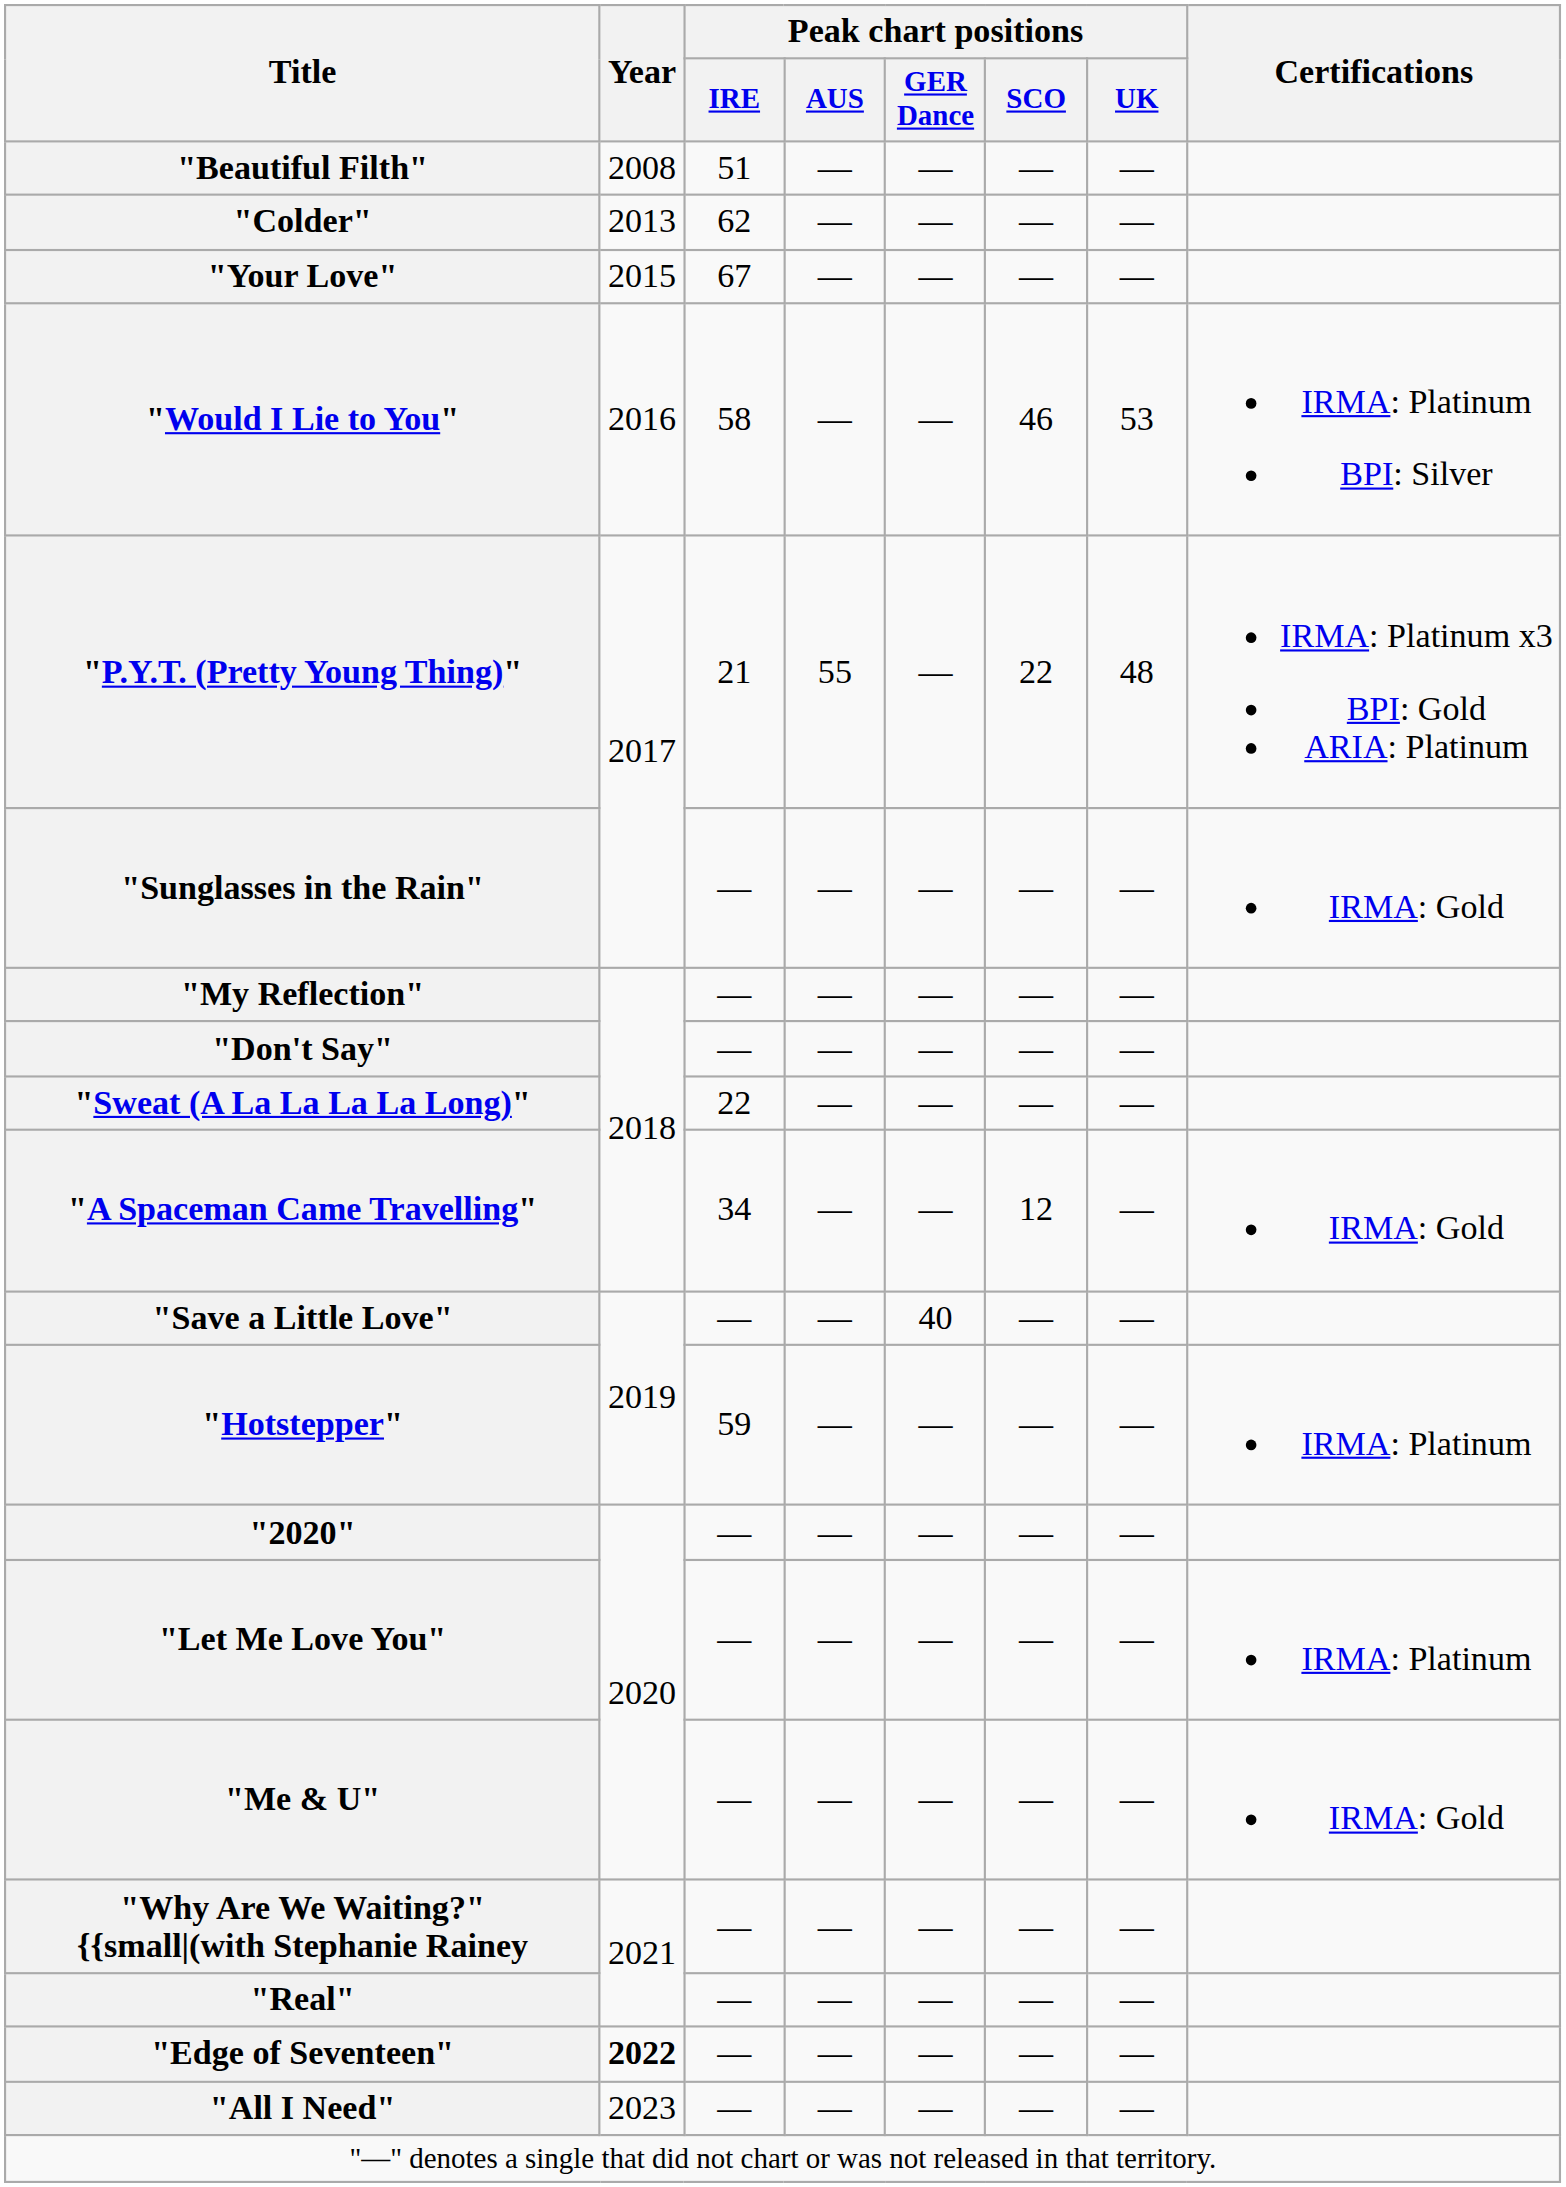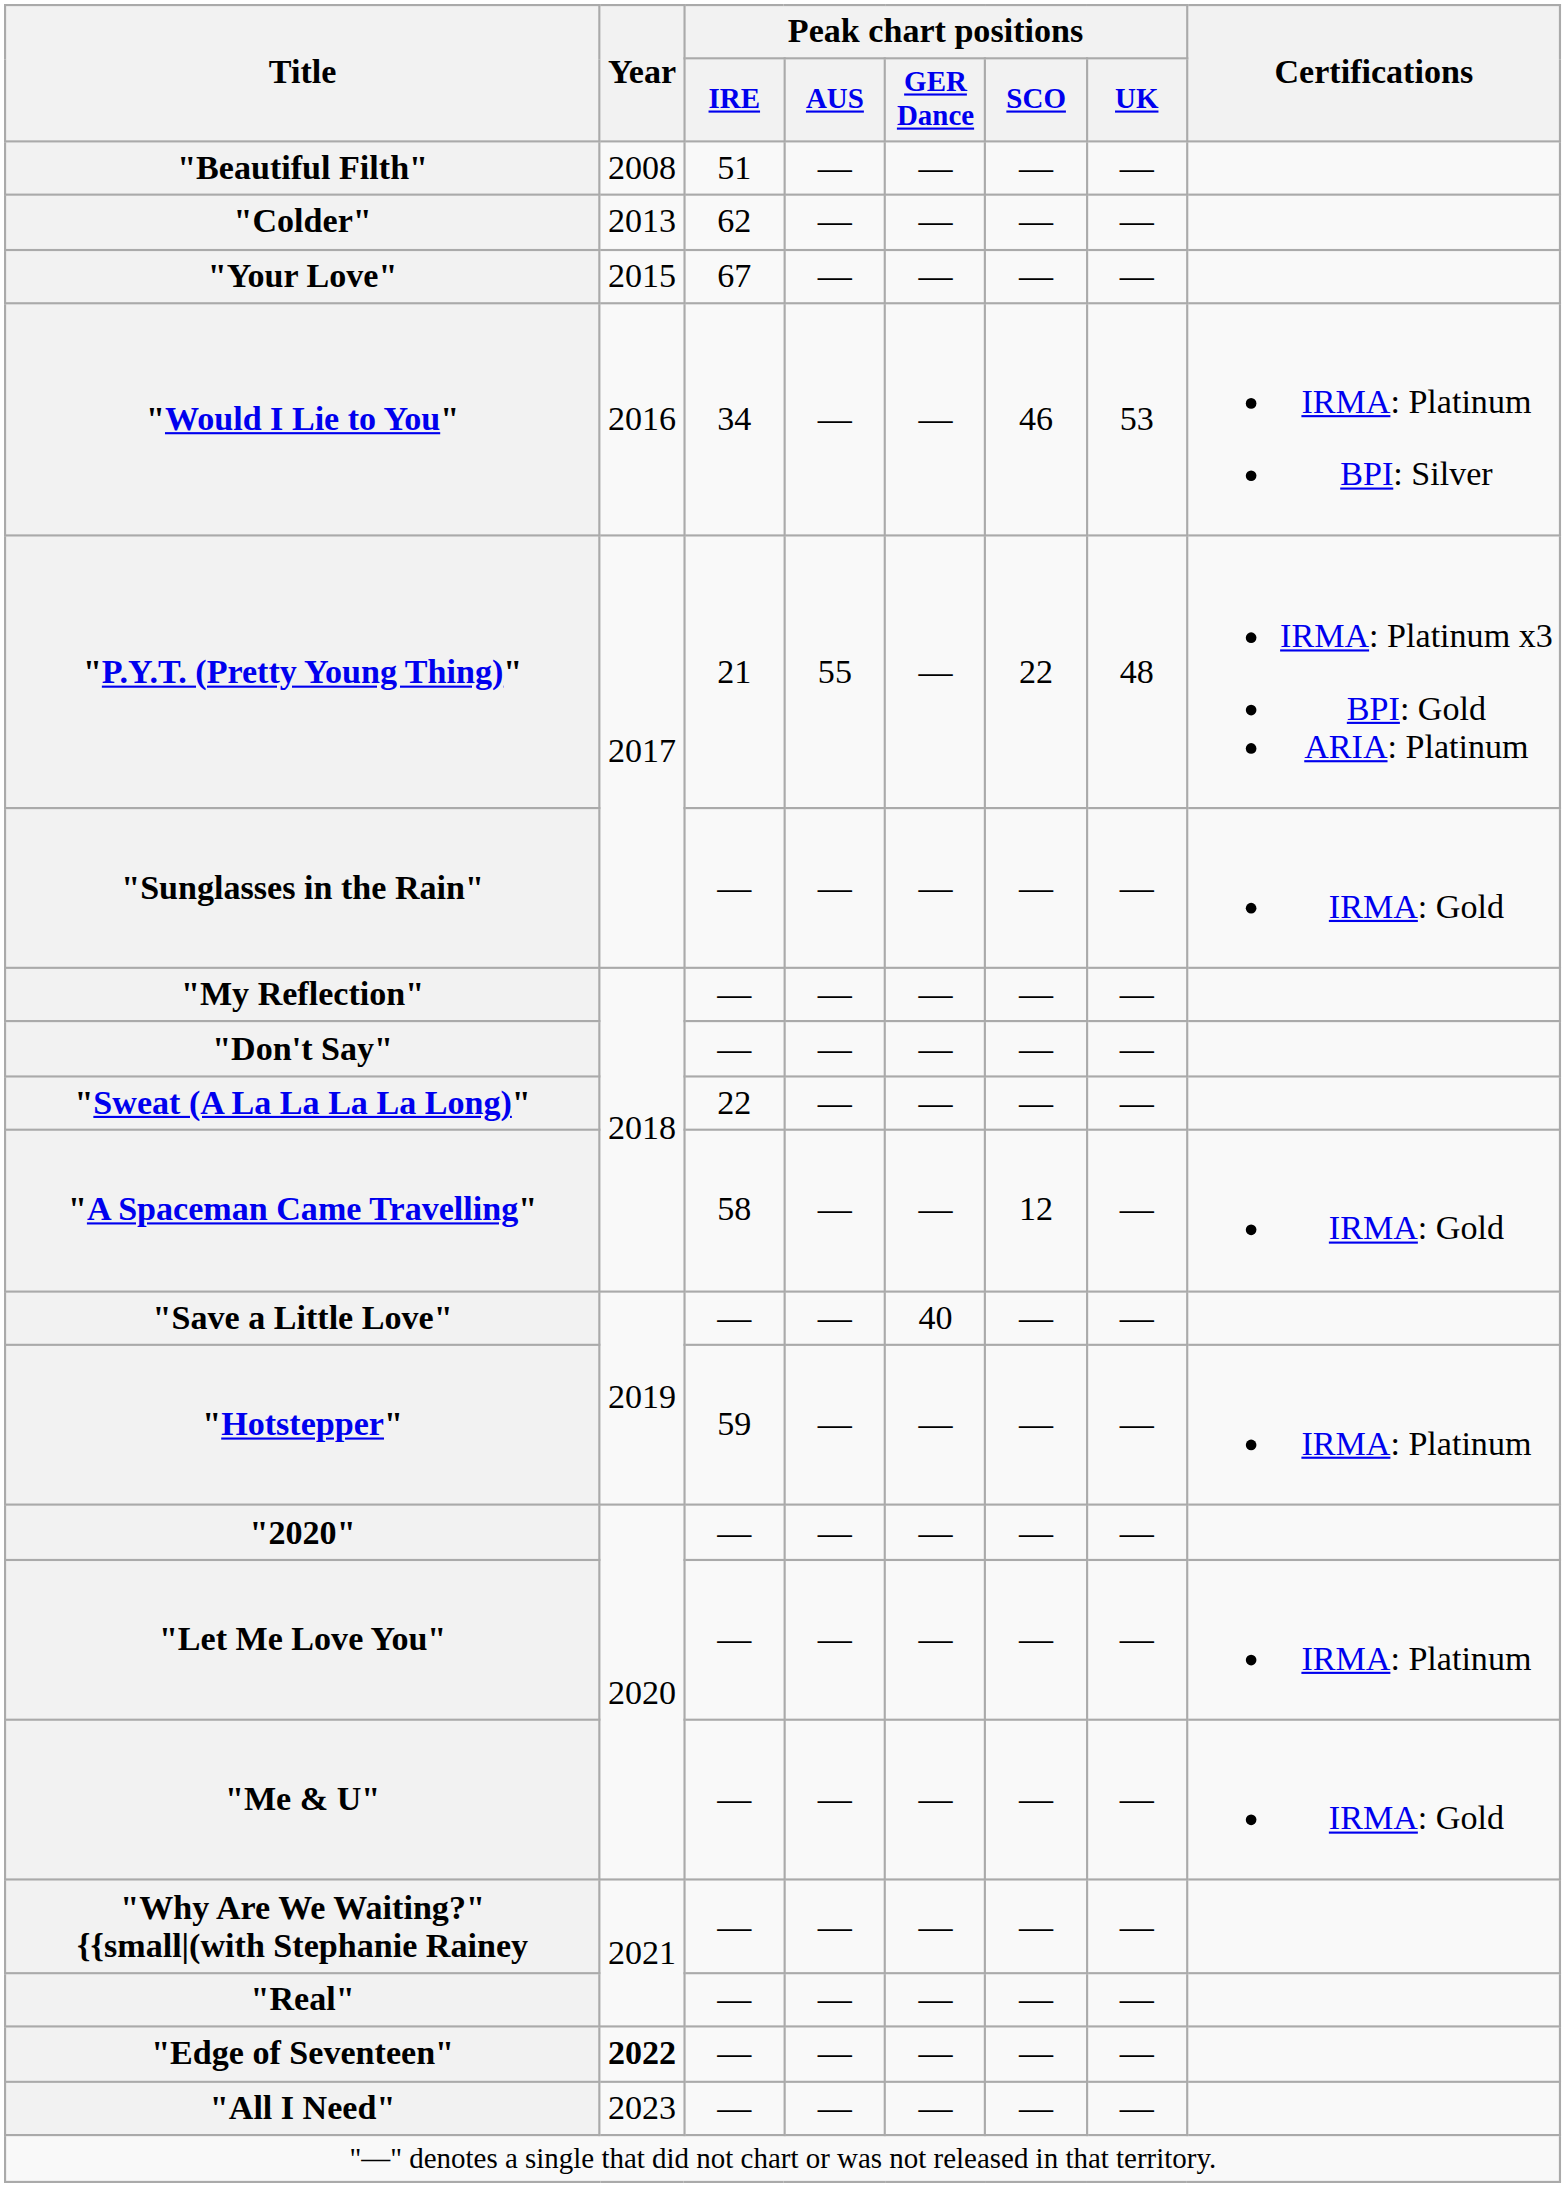 <table class="wikitable plainrowheaders" style="text-align:center;">
 <tr>
 <th scope="col" rowspan="2" style="width:17em;">Title</th>
 <th scope="col" rowspan="2" style="width:1em;">Year</th>
 <th scope="col" colspan="5" style="width:1em;">Peak chart positions</th>
 <th scope="col" rowspan="2">Certifications</th>
 </tr>
 <tr>
 <th scope="col" style="width:3em;font-size:85%;"><a href='#'>IRE</a><br></th>
 <th scope="col" style="width:3em;font-size:85%;"><a href='#'>AUS</a><br></th>
 <th scope="col" style="width:3em;font-size:85%;"><a href='#'>GER<br>Dance</a><br></th>
 <th scope="col" style="width:3em;font-size:85%;"><a href='#'>SCO</a><br></th>
 <th scope="col" style="width:3em;font-size:85%;"><a href='#'>UK</a><br></th>
 </tr>
 <tr>
 <th scope="row">"Beautiful Filth" <br></th>
 <td>2008</td>
 <td>51</td>
 <td>—</td>
 <td>—</td>
 <td>—</td>
 <td>—</td>
 <td></td>
 </tr>
 <tr>
 <th scope="row">"Colder" <br></th>
 <td>2013</td>
 <td>62</td>
 <td>—</td>
 <td>—</td>
 <td>—</td>
 <td>—</td>
 <td></td>
 </tr>
 <tr>
 <th scope="row">"Your Love"</th>
 <td>2015</td>
 <td>67</td>
 <td>—</td>
 <td>—</td>
 <td>—</td>
 <td>—</td>
 <td></td>
 </tr>
 <tr>
 <th scope="row">"<a href='#'>Would I Lie to You</a>"</th>
 <td>2016</td>
-<td>58</td>
+<td>34</td>
 <td>—</td>
 <td>—</td>
 <td>46</td>
 <td>53</td>
 <td><br><ul><li><a href='#'>IRMA</a>: Platinum</li></ul><ul><li><a href='#'>BPI</a>: Silver</li></ul></td>
 </tr>
 <tr>
 <th scope="row">"<a href='#'>P.Y.T. (Pretty Young Thing)</a>"</th>
 <td rowspan="2">2017</td>
 <td>21</td>
 <td>55</td>
 <td>—</td>
 <td>22</td>
 <td>48</td>
 <td><br><ul><li><a href='#'>IRMA</a>: Platinum x3</li></ul><ul><li><a href='#'>BPI</a>: Gold</li><li><a href='#'>ARIA</a>: Platinum</li></ul></td>
 </tr>
 <tr>
 <th scope="row">"Sunglasses in the Rain"<br></th>
 <td>—</td>
 <td>—</td>
 <td>—</td>
 <td>—</td>
 <td>—</td>
 <td><br><ul><li><a href='#'>IRMA</a>: Gold</li></ul></td>
 </tr>
 <tr>
 <th scope="row">"My Reflection"<br></th>
 <td rowspan="4">2018</td>
 <td>—</td>
 <td>—</td>
 <td>—</td>
 <td>—</td>
 <td>—</td>
 <td></td>
 </tr>
 <tr>
 <th scope="row">"Don't Say" <br></th>
 <td>—</td>
 <td>—</td>
 <td>—</td>
 <td>—</td>
 <td>—</td>
 <td></td>
 </tr>
 <tr>
 <th scope="row">"<a href='#'>Sweat (A La La La La Long)</a>"</th>
 <td>22</td>
 <td>—</td>
 <td>—</td>
 <td>—</td>
 <td>—</td>
 <td></td>
 </tr>
 <tr>
 <th scope="row">"<a href='#'>A Spaceman Came Travelling</a>" <br></th>
-<td>34</td>
+<td>58</td>
 <td>—</td>
 <td>—</td>
 <td>12</td>
 <td>—</td>
 <td><br><ul><li><a href='#'>IRMA</a>: Gold</li></ul></td>
 </tr>
 <tr>
 <th scope="row">"Save a Little Love" <br></th>
 <td rowspan="2">2019</td>
 <td>—</td>
 <td>—</td>
 <td>40</td>
 <td>—</td>
 <td>—</td>
 <td></td>
 </tr>
 <tr>
 <th scope="row">"<a href='#'>Hotstepper</a>"</th>
 <td>59</td>
 <td>—</td>
 <td>—</td>
 <td>—</td>
 <td>—</td>
 <td><br><ul><li><a href='#'>IRMA</a>: Platinum</li></ul></td>
 </tr>
 <tr>
 <th scope="row">"2020" <br></th>
 <td rowspan="3">2020</td>
 <td>—</td>
 <td>—</td>
 <td>—</td>
 <td>—</td>
 <td>—</td>
 <td></td>
 </tr>
 <tr>
 <th scope="row">"Let Me Love You"<br></th>
 <td>—</td>
 <td>—</td>
 <td>—</td>
 <td>—</td>
 <td>—</td>
 <td><br><ul><li><a href='#'>IRMA</a>: Platinum</li></ul></td>
 </tr>
 <tr>
 <th scope="row">"Me & U"<br></th>
 <td>—</td>
 <td>—</td>
 <td>—</td>
 <td>—</td>
 <td>—</td>
 <td><br><ul><li><a href='#'>IRMA</a>: Gold</li></ul></td>
 </tr>
 <tr>
 <th scope="row">"Why Are We Waiting?"<br>{{small|(with Stephanie Rainey</th>
 <td rowspan=2>2021</td>
 <td>—</td>
 <td>—</td>
 <td>—</td>
 <td>—</td>
 <td>—</td>
 <td></td>
 </tr>
 <tr>
 <th scope="row">"Real"<br></th>
 <td>—</td>
 <td>—</td>
 <td>—</td>
 <td>—</td>
 <td>—</td>
 <td></td>
 </tr>
 <tr>
 <th scope="row">"Edge of Seventeen"<br></th>
 <td rowspan=“1”><strong>2022</strong></td>
 <td>—</td>
 <td>—</td>
 <td>—</td>
 <td>—</td>
 <td>—</td>
 <td></td>
 </tr>
 <tr>
 <th scope="row">"All I Need"<br></th>
 <td rowspan=“1”>2023</td>
 <td>—</td>
 <td>—</td>
 <td>—</td>
 <td>—</td>
 <td>—</td>
 <td></td>
 </tr>
 <tr>
 <td colspan="20" style="font-size:85%">"—" denotes a single that did not chart or was not released in that territory.</td>
 </tr>
 </table>
